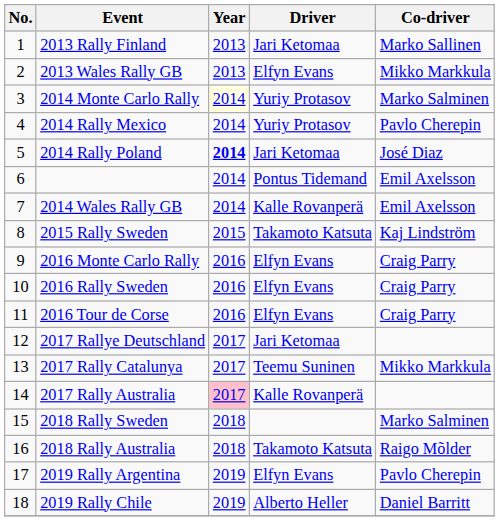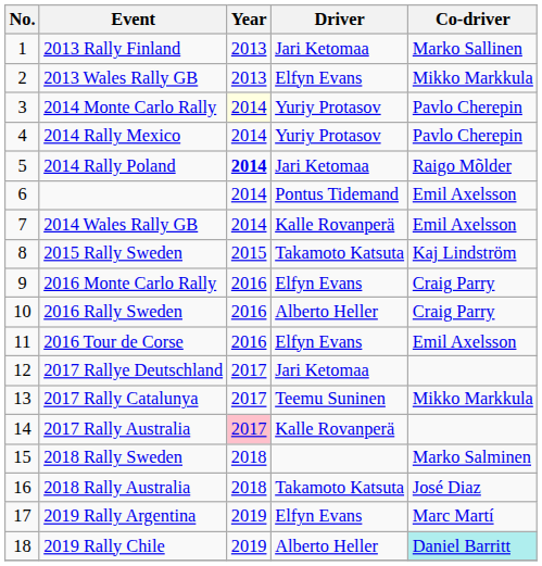 <table class="wikitable" style="font-size: 85%; ">
 <tr>
 <th>No.</th>
 <th>Event</th>
 <th>Year</th>
 <th>Driver</th>
 <th>Co-driver</th>
 </tr>
 <tr>
 <td align="center">1</td>
 <td> <a href='#'>2013 Rally Finland</a></td>
 <td align="center"><a href='#'>2013</a></td>
 <td> <a href='#'>Jari Ketomaa</a></td>
 <td> <a href='#'>Marko Sallinen</a></td>
 </tr>
 <tr>
 <td align="center">2</td>
 <td> <a href='#'>2013 Wales Rally GB</a></td>
 <td align="center"><a href='#'>2013</a></td>
 <td> <a href='#'>Elfyn Evans</a></td>
 <td> <a href='#'>Mikko Markkula</a></td>
 </tr>
 <tr>
 <td align="center">3</td>
 <td> <a href='#'>2014 Monte Carlo Rally</a></td>
 <td align="center" style="background: lightyellow;"><a href='#'>2014</a></td>
 <td> <a href='#'>Yuriy Protasov</a></td>
-<td> <a href='#'>Marko Salminen</a></td>
+<td> <a href='#'>Pavlo Cherepin</a></td>
 </tr>
 <tr>
 <td align="center">4</td>
 <td> <a href='#'>2014 Rally Mexico</a></td>
 <td align="center"><a href='#'>2014</a></td>
 <td> <a href='#'>Yuriy Protasov</a></td>
 <td> <a href='#'>Pavlo Cherepin</a></td>
 </tr>
 <tr>
 <td align="center">5</td>
 <td> <a href='#'>2014 Rally Poland</a></td>
 <td align="center"><strong><a href='#'>2014</a></strong></td>
 <td> <a href='#'>Jari Ketomaa</a></td>
-<td> <a href='#'>José Diaz</a></td>
+<td> <a href='#'>Raigo Mõlder</a></td>
 </tr>
 <tr>
 <td align="center">6</td>
 <td></td>
 <td align="center"><a href='#'>2014</a></td>
 <td> <a href='#'>Pontus Tidemand</a></td>
 <td> <a href='#'>Emil Axelsson</a></td>
 </tr>
 <tr>
 <td align="center">7</td>
 <td> <a href='#'>2014 Wales Rally GB</a></td>
 <td align="center"><a href='#'>2014</a></td>
 <td> <a href='#'>Kalle Rovanperä</a></td>
 <td> <a href='#'>Emil Axelsson</a></td>
 </tr>
 <tr>
 <td align="center">8</td>
 <td> <a href='#'>2015 Rally Sweden</a></td>
 <td align="center"><a href='#'>2015</a></td>
 <td> <a href='#'>Takamoto Katsuta</a></td>
 <td> <a href='#'>Kaj Lindström</a></td>
 </tr>
 <tr>
 <td align="center">9</td>
 <td> <a href='#'>2016 Monte Carlo Rally</a></td>
 <td align="center"><a href='#'>2016</a></td>
 <td> <a href='#'>Elfyn Evans</a></td>
 <td> <a href='#'>Craig Parry</a></td>
 </tr>
 <tr>
 <td align="center">10</td>
 <td> <a href='#'>2016 Rally Sweden</a></td>
 <td align="center"><a href='#'>2016</a></td>
-<td> <a href='#'>Elfyn Evans</a></td>
+<td> <a href='#'>Alberto Heller</a></td>
 <td> <a href='#'>Craig Parry</a></td>
 </tr>
 <tr>
 <td align="center">11</td>
 <td> <a href='#'>2016 Tour de Corse</a></td>
 <td align="center"><a href='#'>2016</a></td>
 <td> <a href='#'>Elfyn Evans</a></td>
-<td> <a href='#'>Craig Parry</a></td>
+<td> <a href='#'>Emil Axelsson</a></td>
 </tr>
 <tr>
 <td align="center">12</td>
 <td> <a href='#'>2017 Rallye Deutschland</a></td>
 <td align="center"><a href='#'>2017</a></td>
 <td> <a href='#'>Jari Ketomaa</a></td>
 <td></td>
 </tr>
 <tr>
 <td align="center">13</td>
 <td> <a href='#'>2017 Rally Catalunya</a></td>
 <td align="center"><a href='#'>2017</a></td>
 <td> <a href='#'>Teemu Suninen</a></td>
 <td> <a href='#'>Mikko Markkula</a></td>
 </tr>
 <tr>
 <td align="center">14</td>
 <td> <a href='#'>2017 Rally Australia</a></td>
 <td align="center" style="background: pink;"><a href='#'>2017</a></td>
 <td> <a href='#'>Kalle Rovanperä</a></td>
 <td></td>
 </tr>
 <tr>
 <td align="center">15</td>
 <td> <a href='#'>2018 Rally Sweden</a></td>
 <td align="center"><a href='#'>2018</a></td>
 <td></td>
 <td> <a href='#'>Marko Salminen</a></td>
 </tr>
 <tr>
 <td align="center">16</td>
 <td> <a href='#'>2018 Rally Australia</a></td>
 <td align="center"><a href='#'>2018</a></td>
 <td> <a href='#'>Takamoto Katsuta</a></td>
-<td> <a href='#'>Raigo Mõlder</a></td>
+<td> <a href='#'>José Diaz</a></td>
 </tr>
 <tr>
 <td align="center">17</td>
 <td> <a href='#'>2019 Rally Argentina</a></td>
 <td align="center"><a href='#'>2019</a></td>
 <td> <a href='#'>Elfyn Evans</a></td>
-<td> <a href='#'>Pavlo Cherepin</a></td>
+<td> <a href='#'>Marc Martí</a></td>
 </tr>
 <tr>
 <td align="center">18</td>
 <td> <a href='#'>2019 Rally Chile</a></td>
 <td align="center"><a href='#'>2019</a></td>
 <td> <a href='#'>Alberto Heller</a></td>
-<td> <a href='#'>Daniel Barritt</a></td>
+<td style="background: paleturquoise;"> <a href='#'>Daniel Barritt</a></td>
 </tr>
 <tr>
 </tr>
 </table>
